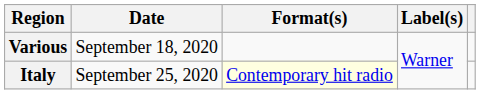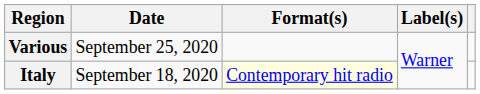 <table class="wikitable plainrowheaders">
 <tr>
 <th scope="col">Region</th>
 <th scope="col">Date</th>
 <th scope="col">Format(s)</th>
 <th scope="col">Label(s)</th>
 <th scope="col"></th>
 </tr>
 <tr>
 <th scope="row">Various</th>
-<td>September 18, 2020</td>
+<td>September 25, 2020</td>
 <td></td>
 <td rowspan="2"><a href='#'>Warner</a></td>
 <td style="text-align:center;"></td>
 </tr>
 <tr>
 <th scope="row">Italy</th>
-<td>September 25, 2020</td>
+<td>September 18, 2020</td>
 <td style="background: lightyellow;"><a href='#'>Contemporary hit radio</a></td>
 <td style="text-align:center;"></td>
 </tr>
 </table>
